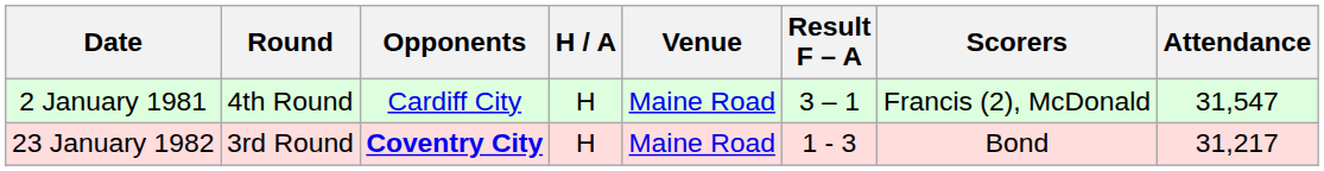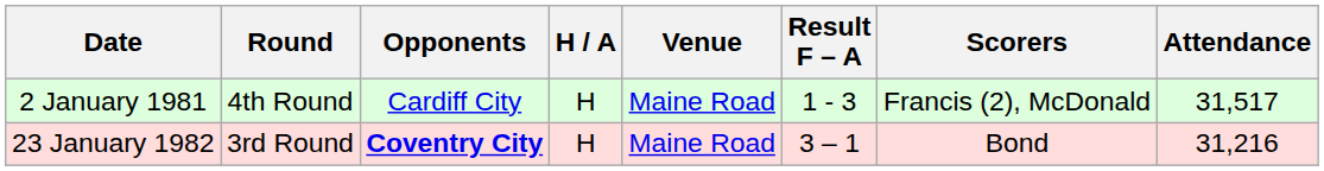 <table class="wikitable" style="text-align:center">
 <tr>
 <th>Date</th>
 <th>Round</th>
 <th>Opponents</th>
 <th>H / A</th>
 <th>Venue</th>
 <th>Result<br>F – A</th>
 <th>Scorers</th>
 <th>Attendance</th>
 </tr>
 <tr bgcolor="#ddffdd">
 <td>2 January 1981</td>
 <td>4th Round</td>
 <td><a href='#'>Cardiff City</a></td>
 <td>H</td>
 <td><a href='#'>Maine Road</a></td>
-<td>3 – 1</td>
+<td>1 - 3</td>
 <td>Francis (2), McDonald</td>
-<td>31,547</td>
+<td>31,517</td>
 </tr>
 <tr bgcolor="#ffdddd">
 <td>23 January 1982</td>
 <td>3rd Round</td>
 <td><strong><a href='#'>Coventry City</a></strong></td>
 <td>H</td>
 <td><a href='#'>Maine Road</a></td>
-<td>1 - 3</td>
+<td>3 – 1</td>
 <td>Bond</td>
-<td>31,217</td>
+<td>31,216</td>
 </tr>
 </table>
